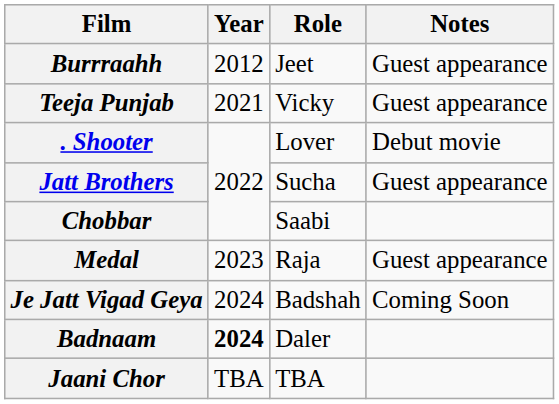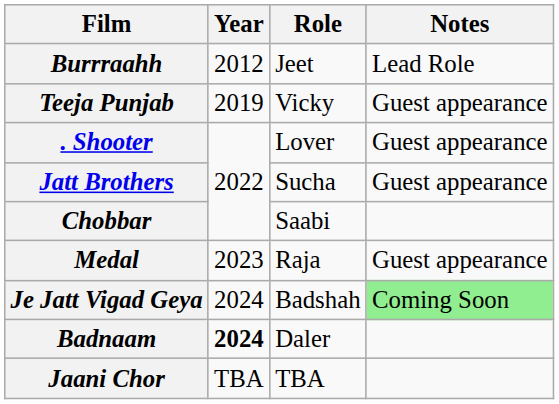 <table class="wikitable plainrowheaders">
 <tr>
 <th>Film</th>
 <th>Year</th>
 <th>Role</th>
 <th>Notes</th>
 </tr>
 <tr>
 <th><em>Burrraahh</em></th>
 <td>2012</td>
 <td>Jeet</td>
-<td>Guest appearance</td>
+<td>Lead Role</td>
 </tr>
 <tr>
 <th><em>Teeja Punjab</em></th>
-<td>2021</td>
+<td>2019</td>
 <td>Vicky</td>
 <td>Guest appearance</td>
 </tr>
 <tr>
 <th scope="row"><em><a href='#'>. Shooter</a></em></th>
 <td rowspan="3">2022</td>
 <td>Lover</td>
-<td>Debut movie </td>
+<td>Guest appearance</td>
 </tr>
 <tr>
 <th><em><a href='#'>Jatt Brothers</a></em></th>
 <td>Sucha</td>
 <td> Guest appearance</td>
 </tr>
 <tr>
 <th><em>Chobbar</em></th>
 <td>Saabi</td>
 <td></td>
 </tr>
 <tr>
 <th><em>Medal</em></th>
 <td>2023</td>
 <td>Raja</td>
 <td>Guest appearance</td>
 </tr>
 <tr>
 <th><em>Je Jatt Vigad Geya</em></th>
 <td>2024</td>
 <td>Badshah</td>
-<td> Coming Soon</td>
+<td style="background: lightgreen;"> Coming Soon</td>
 </tr>
 <tr>
 <th><em>Badnaam</em></th>
 <td><strong>2024</strong></td>
 <td>Daler</td>
 <td></td>
 </tr>
 <tr>
 <th><em>Jaani Chor</em></th>
 <td>TBA</td>
 <td>TBA</td>
 <td></td>
 </tr>
 </table>
